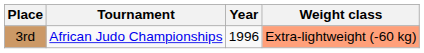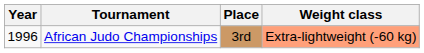 <table class=wikitable>
 <tr>
+<th>Year</th>
+<th>Tournament</th>
 <th>Place</th>
-<th>Tournament</th>
-<th>Year</th>
 <th>Weight class</th>
 </tr>
 <tr>
+<td>1996</td>
+<td><a href='#'>African Judo Championships</a></td>
 <td bgcolor="cc9966" align="center">3rd</td>
-<td><a href='#'>African Judo Championships</a></td>
-<td>1996</td>
 <td style="background: lightsalmon;">Extra-lightweight (-60 kg)</td>
 </tr>
 </table>
